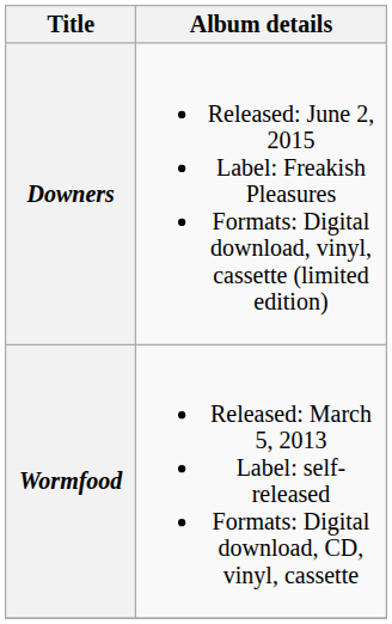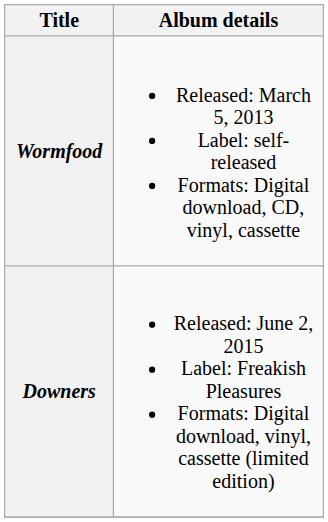 <table class="wikitable plainrowheaders" style="text-align:center;">
 <tr>
 <th scope="col" style="width:5em;">Title</th>
 <th scope="col" style="width:10em;">Album details</th>
 </tr>
 <tr>
+<th scope="row" style="text-align:center;"><em>Wormfood</em></th>
+<td><br><ul><li>Released: March 5, 2013</li><li>Label: self-released</li><li>Formats: Digital download, CD, vinyl, cassette</li></ul></td>
+</tr>
+<tr>
 <th scope="row" style="text-align:center;"><em>Downers</em></th>
 <td><br><ul><li>Released: June 2, 2015</li><li>Label: Freakish Pleasures</li><li>Formats: Digital download, vinyl, cassette (limited edition)</li></ul></td>
 </tr>
 <tr>
-<th scope="row" style="text-align:center;"><em>Wormfood</em></th>
-<td><br><ul><li>Released: March 5, 2013</li><li>Label: self-released</li><li>Formats: Digital download, CD, vinyl, cassette</li></ul></td>
-</tr>
-<tr>
 </tr>
 </table>
